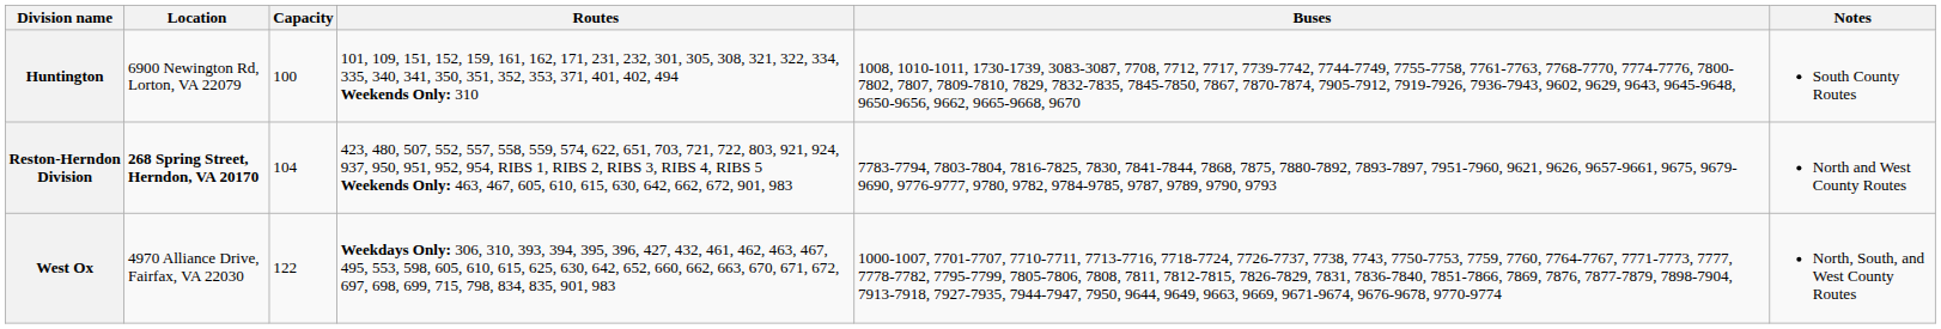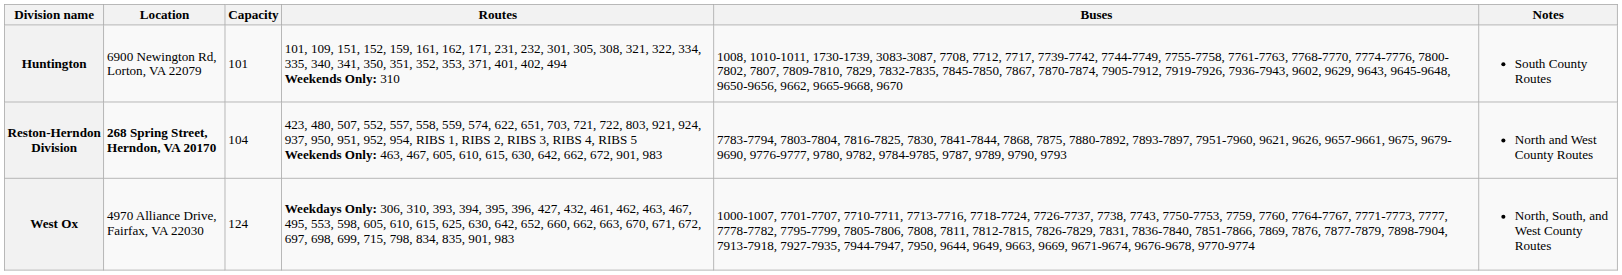 <table class=wikitable>
 <tr>
 <th>Division name</th>
 <th>Location</th>
 <th>Capacity</th>
 <th>Routes</th>
 <th>Buses</th>
 <th>Notes</th>
 </tr>
 <tr>
 <th rowspan=1>Huntington</th>
 <td rowspan=1>6900 Newington Rd, Lorton, VA 22079</td>
-<td rowspan=1>100</td>
+<td rowspan=1>101</td>
 <td rowspan=1>101, 109, 151, 152, 159, 161, 162, 171, 231, 232, 301, 305, 308, 321, 322, 334, 335, 340, 341, 350, 351, 352, 353, 371, 401, 402, 494<br><strong>Weekends Only:</strong> 310</td>
 <td rowspan=1><br>1008, 1010-1011, 1730-1739, 3083-3087, 7708, 7712, 7717, 7739-7742, 7744-7749, 7755-7758, 7761-7763, 7768-7770, 7774-7776, 7800-7802, 7807, 7809-7810, 7829, 7832-7835, 7845-7850, 7867, 7870-7874, 7905-7912, 7919-7926, 7936-7943, 9602, 9629, 9643, 9645-9648, 9650-9656, 9662, 9665-9668, 9670</td>
 <td rowspan=1><br><ul><li>South County Routes</li></ul></td>
 </tr>
 <tr>
 <th rowspan=1>Reston-Herndon Division</th>
 <td rowspan=1><strong>268 Spring Street, Herndon, VA 20170</strong></td>
 <td rowspan=1>104</td>
 <td rowspan=1>423, 480, 507, 552, 557, 558, 559, 574, 622, 651, 703, 721, 722, 803, 921, 924, 937, 950, 951, 952, 954, RIBS 1, RIBS 2, RIBS 3, RIBS 4, RIBS 5<br><strong>Weekends Only:</strong> 463, 467, 605, 610, 615, 630, 642, 662, 672, 901, 983</td>
 <td rowspan=1><br>7783-7794, 7803-7804, 7816-7825, 7830, 7841-7844, 7868, 7875, 7880-7892, 7893-7897, 7951-7960, 9621, 9626, 9657-9661, 9675, 9679-9690, 9776-9777, 9780, 9782, 9784-9785, 9787, 9789, 9790, 9793</td>
 <td rowspan=1><br><ul><li>North and West County Routes</li></ul></td>
 </tr>
 <tr>
 <th rowspan="1">West Ox</th>
 <td rowspan="1">4970 Alliance Drive, Fairfax, VA 22030</td>
-<td rowspan="1">122</td>
+<td rowspan="1">124</td>
 <td rowspan="1"><strong>Weekdays Only:</strong> 306, 310, 393, 394, 395, 396, 427, 432, 461, 462, 463, 467, 495, 553, 598, 605, 610,  615, 625, 630, 642, 652, 660, 662, 663, 670, 671, 672, 697, 698, 699, 715, 798, 834, 835, 901, 983</td>
 <td rowspan="1"><br>1000-1007, 7701-7707, 7710-7711, 7713-7716, 7718-7724, 7726-7737, 7738, 7743, 7750-7753, 7759, 7760, 7764-7767, 7771-7773, 7777, 7778-7782, 7795-7799, 7805-7806, 7808, 7811, 7812-7815, 7826-7829, 7831, 7836-7840, 7851-7866, 7869, 7876, 7877-7879, 7898-7904, 7913-7918, 7927-7935, 7944-7947, 7950, 9644, 9649, 9663, 9669, 9671-9674, 9676-9678, 9770-9774</td>
 <td rowspan="1"><br><ul><li>North, South, and West County Routes</li></ul></td>
 </tr>
 </table>
